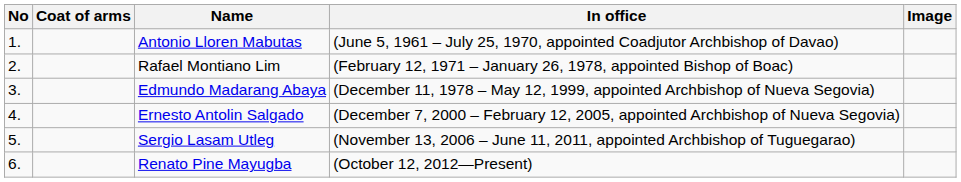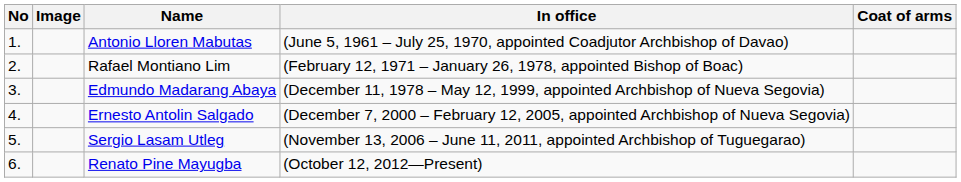 <table class="wikitable">
 <tr>
 <th>No</th>
-<th>Coat of arms</th>
+<th>Image</th>
 <th>Name</th>
 <th>In office</th>
-<th>Image</th>
+<th>Coat of arms</th>
 </tr>
 <tr>
 <td>1.</td>
 <td></td>
 <td><a href='#'>Antonio Lloren Mabutas</a></td>
 <td>(June 5, 1961 – July 25, 1970, appointed Coadjutor Archbishop of Davao)</td>
 <td></td>
 </tr>
 <tr>
 <td>2.</td>
 <td></td>
 <td>Rafael Montiano Lim</td>
 <td>(February 12, 1971 – January 26, 1978, appointed Bishop of Boac)</td>
 <td></td>
 </tr>
 <tr>
 <td>3.</td>
 <td></td>
 <td><a href='#'>Edmundo Madarang Abaya</a></td>
 <td>(December 11, 1978 – May 12, 1999, appointed Archbishop of Nueva Segovia)</td>
 <td></td>
 </tr>
 <tr>
 <td>4.</td>
 <td></td>
 <td><a href='#'>Ernesto Antolin Salgado</a></td>
 <td>(December 7, 2000 – February 12, 2005, appointed Archbishop of Nueva Segovia)</td>
 <td></td>
 </tr>
 <tr>
 <td>5.</td>
 <td></td>
 <td><a href='#'>Sergio Lasam Utleg</a></td>
 <td>(November 13, 2006 – June 11, 2011, appointed Archbishop of Tuguegarao)</td>
 <td></td>
 </tr>
 <tr>
 <td>6.</td>
 <td></td>
 <td><a href='#'>Renato Pine Mayugba</a></td>
 <td>(October 12, 2012—Present)</td>
 <td></td>
 </tr>
 </table>
